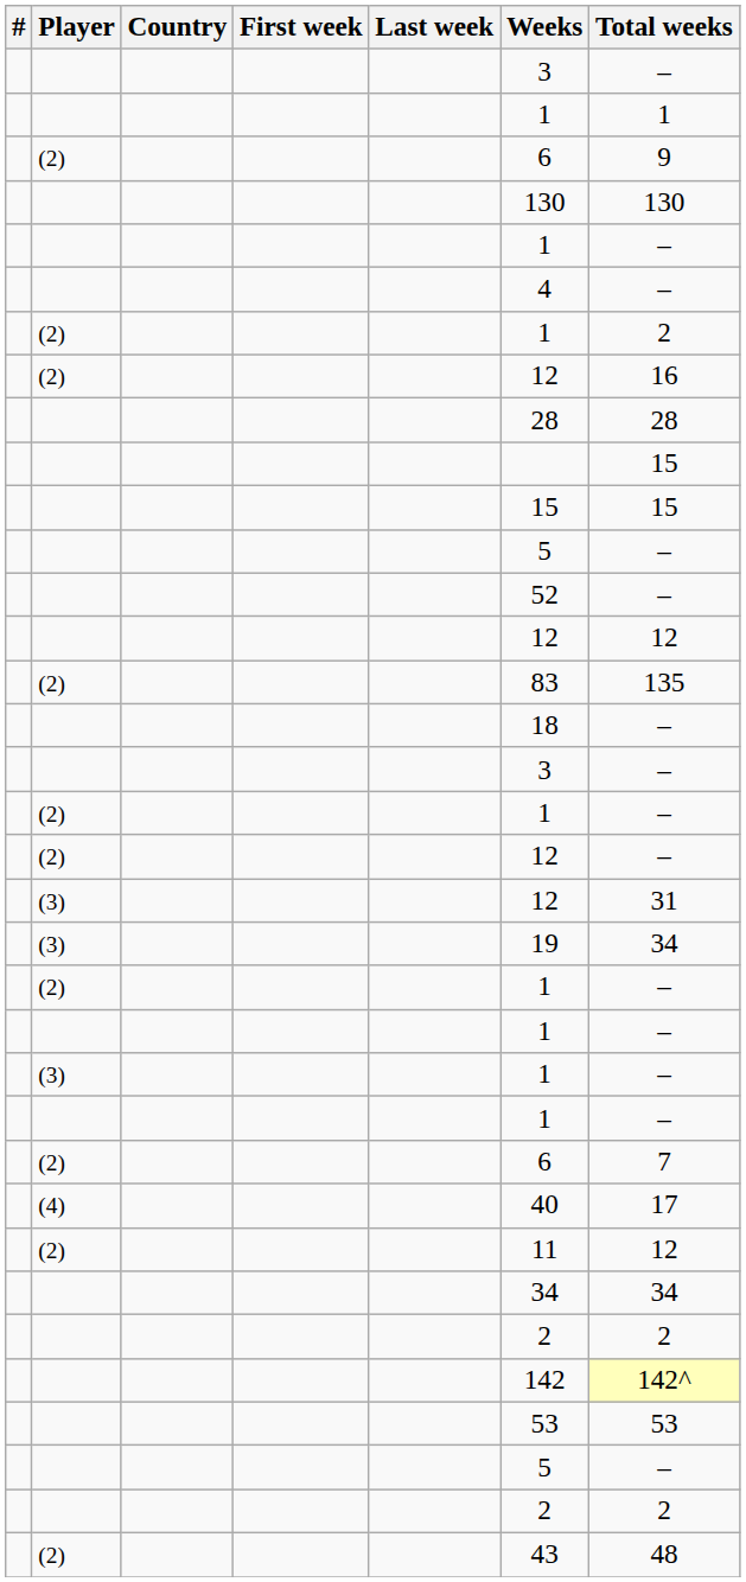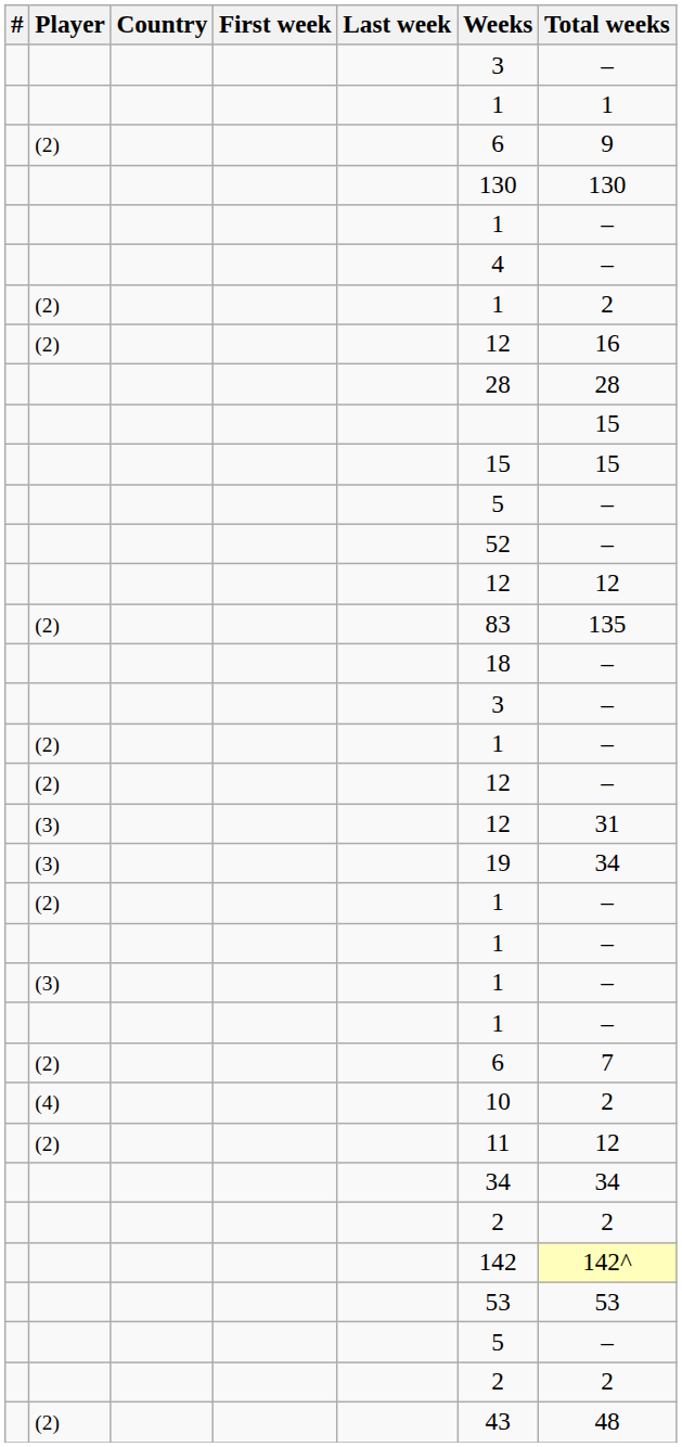 <table class="wikitable sortable">
 <tr>
 <th>#</th>
 <th>Player</th>
 <th>Country</th>
 <th>First week</th>
 <th>Last week</th>
 <th data-sort-type=number>Weeks</th>
 <th data-sort-type=number>Total weeks</th>
 </tr>
 <tr>
 <td align=center></td>
 <td></td>
 <td></td>
 <td></td>
 <td></td>
 <td align=center>3</td>
 <td align=center>–</td>
 </tr>
 <tr>
 <td align=center></td>
 <td></td>
 <td></td>
 <td></td>
 <td></td>
 <td align=center>1</td>
 <td align=center>1</td>
 </tr>
 <tr>
 <td align=center></td>
 <td> <small>(2)</small></td>
 <td></td>
 <td></td>
 <td></td>
 <td align=center>6</td>
 <td align=center>9</td>
 </tr>
 <tr>
 <td align=center></td>
 <td></td>
 <td></td>
 <td></td>
 <td></td>
 <td align=center>130</td>
 <td align=center>130</td>
 </tr>
 <tr>
 <td align=center></td>
 <td></td>
 <td></td>
 <td></td>
 <td></td>
 <td align=center>1</td>
 <td align=center>–</td>
 </tr>
 <tr>
 <td align=center></td>
 <td></td>
 <td></td>
 <td></td>
 <td></td>
 <td align=center>4</td>
 <td align=center>–</td>
 </tr>
 <tr>
 <td align=center></td>
 <td> <small>(2)</small></td>
 <td></td>
 <td></td>
 <td></td>
 <td align=center>1</td>
 <td align=center>2</td>
 </tr>
 <tr>
 <td align=center></td>
 <td> <small>(2)</small></td>
 <td></td>
 <td></td>
 <td></td>
 <td align=center>12</td>
 <td align=center>16</td>
 </tr>
 <tr>
 <td align=center></td>
 <td></td>
 <td></td>
 <td></td>
 <td></td>
 <td align=center>28</td>
 <td align=center>28</td>
 </tr>
 <tr>
 <td align=center></td>
 <td></td>
 <td></td>
 <td></td>
 <td></td>
 <td align=center></td>
 <td align=center>15</td>
 </tr>
 <tr>
 <td align=center></td>
 <td></td>
 <td></td>
 <td></td>
 <td></td>
 <td align=center>15</td>
 <td align=center>15</td>
 </tr>
 <tr>
 <td align=center></td>
 <td></td>
 <td></td>
 <td></td>
 <td></td>
 <td align=center>5</td>
 <td align=center>–</td>
 </tr>
 <tr>
 <td align=center></td>
 <td></td>
 <td></td>
 <td></td>
 <td></td>
 <td align=center>52</td>
 <td align=center>–</td>
 </tr>
 <tr>
 <td align=center></td>
 <td></td>
 <td></td>
 <td></td>
 <td></td>
 <td align=center>12</td>
 <td align=center>12</td>
 </tr>
 <tr>
 <td align=center></td>
 <td> <small>(2)</small></td>
 <td></td>
 <td></td>
 <td></td>
 <td align=center>83</td>
 <td align=center>135</td>
 </tr>
 <tr>
 <td align=center></td>
 <td></td>
 <td></td>
 <td></td>
 <td></td>
 <td align=center>18</td>
 <td align=center>–</td>
 </tr>
 <tr>
 <td align=center></td>
 <td></td>
 <td></td>
 <td></td>
 <td></td>
 <td align=center>3</td>
 <td align=center>–</td>
 </tr>
 <tr>
 <td align=center></td>
 <td> <small>(2)</small></td>
 <td></td>
 <td></td>
 <td></td>
 <td align=center>1</td>
 <td align=center>–</td>
 </tr>
 <tr>
 <td align=center></td>
 <td> <small>(2)</small></td>
 <td></td>
 <td></td>
 <td></td>
 <td align=center>12</td>
 <td align=center>–</td>
 </tr>
 <tr>
 <td align=center></td>
 <td> <small>(3)</small></td>
 <td></td>
 <td></td>
 <td></td>
 <td align=center>12</td>
 <td align=center>31</td>
 </tr>
 <tr>
 <td align=center></td>
 <td> <small>(3)</small></td>
 <td></td>
 <td></td>
 <td></td>
 <td align=center>19</td>
 <td align=center>34</td>
 </tr>
 <tr>
 <td align=center></td>
 <td> <small>(2)</small></td>
 <td></td>
 <td></td>
 <td></td>
 <td align=center>1</td>
 <td align=center>–</td>
 </tr>
 <tr>
 <td align=center></td>
 <td></td>
 <td></td>
 <td></td>
 <td></td>
 <td align=center>1</td>
 <td align=center>–</td>
 </tr>
 <tr>
 <td align=center></td>
 <td> <small>(3)</small></td>
 <td></td>
 <td></td>
 <td></td>
 <td align=center>1</td>
 <td align=center>–</td>
 </tr>
 <tr>
 <td align=center></td>
 <td></td>
 <td></td>
 <td></td>
 <td></td>
 <td align=center>1</td>
 <td align=center>–</td>
 </tr>
 <tr>
 <td align=center></td>
 <td> <small>(2)</small></td>
 <td></td>
 <td></td>
 <td></td>
 <td align=center>6</td>
 <td align=center>7</td>
 </tr>
 <tr>
 <td align=center></td>
 <td> <small>(4)</small></td>
 <td></td>
 <td></td>
 <td></td>
-<td align=center>40</td>
-<td align=center>17</td>
+<td align=center>10</td>
+<td align=center>2</td>
 </tr>
 <tr>
 <td align=center></td>
 <td> <small>(2)</small></td>
 <td></td>
 <td></td>
 <td></td>
 <td align=center>11</td>
 <td align=center>12</td>
 </tr>
 <tr>
 <td align=center></td>
 <td></td>
 <td></td>
 <td></td>
 <td></td>
 <td align=center>34</td>
 <td align=center>34</td>
 </tr>
 <tr>
 <td align=center></td>
 <td></td>
 <td></td>
 <td></td>
 <td></td>
 <td align=center>2</td>
 <td align=center>2</td>
 </tr>
 <tr>
 <td align=center></td>
 <td></td>
 <td></td>
 <td></td>
 <td></td>
 <td align=center>142</td>
 <td style="background:#ffffbb" align=center>142^</td>
 </tr>
 <tr>
 <td align=center></td>
 <td></td>
 <td></td>
 <td></td>
 <td></td>
 <td align=center>53</td>
 <td align=center>53</td>
 </tr>
 <tr>
 <td align=center></td>
 <td></td>
 <td></td>
 <td></td>
 <td></td>
 <td align=center>5</td>
 <td align=center>–</td>
 </tr>
 <tr>
 <td align=center></td>
 <td></td>
 <td></td>
 <td></td>
 <td></td>
 <td align=center>2</td>
 <td align=center>2</td>
 </tr>
 <tr>
 <td align=center></td>
 <td> <small>(2)</small></td>
 <td></td>
 <td></td>
 <td></td>
 <td align=center>43</td>
 <td align=center>48</td>
 </tr>
 </table>
